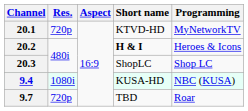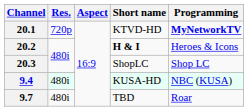 <table class="wikitable">
 <tr>
 <th scope = "col"><a href='#'>Channel</a></th>
 <th scope = "col"><a href='#'>Res.</a></th>
 <th scope = "col"><a href='#'>Aspect</a></th>
 <th scope = "col">Short name</th>
 <th scope = "col">Programming</th>
 </tr>
 <tr>
 <th scope = "row">20.1</th>
 <td><a href='#'>720p</a></td>
 <td rowspan=5><a href='#'>16:9</a></td>
 <td>KTVD-HD</td>
-<td><a href='#'>MyNetworkTV</a></td>
+<td><strong><a href='#'>MyNetworkTV</a></strong></td>
 </tr>
 <tr>
 <th scope = "row">20.2</th>
 <td rowspan=2><a href='#'>480i</a></td>
 <td><strong>H & I</strong></td>
 <td><a href='#'>Heroes & Icons</a></td>
 </tr>
 <tr>
 <th scope = "row">20.3</th>
 <td>ShopLC</td>
 <td><a href='#'>Shop LC</a></td>
 </tr>
 <tr style="background-color: #E6FFF7;">
 <th scope = "row"><a href='#'>9.4</a></th>
-<td><a href='#'>1080i</a></td>
+<td>480i</td>
 <td>KUSA-HD</td>
 <td><a href='#'>NBC</a> (<a href='#'>KUSA</a>)</td>
 </tr>
 <tr>
 <th scope = "row">9.7</th>
-<td><a href='#'>720p</a></td>
+<td>480i</td>
 <td>TBD</td>
 <td><a href='#'>Roar</a></td>
 </tr>
 </table>
